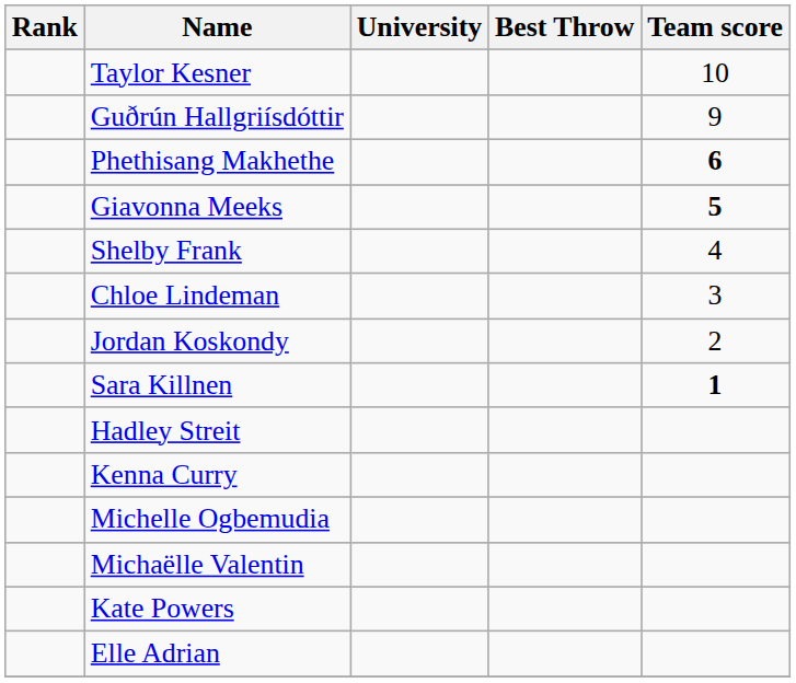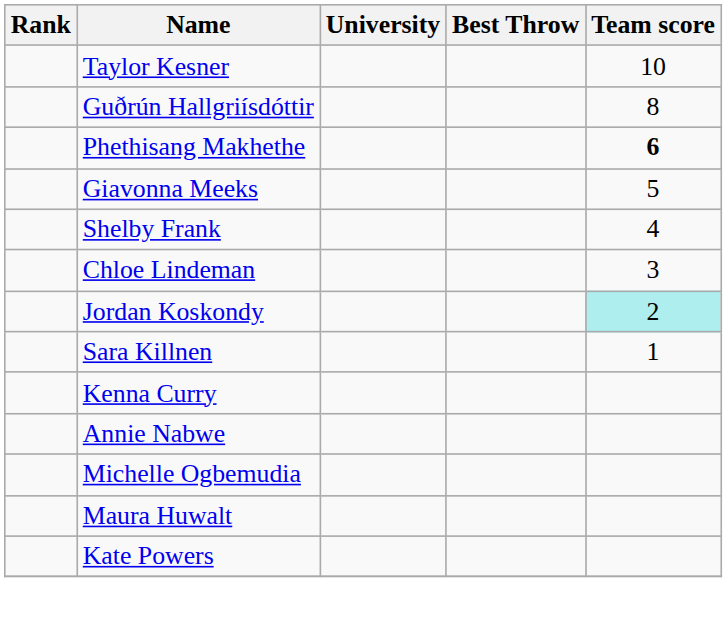 <table class="wikitable sortable" style="text-align:center">
 <tr>
 <th>Rank</th>
 <th>Name</th>
 <th>University</th>
 <th>Best Throw</th>
 <th>Team score</th>
 </tr>
 <tr>
 <td></td>
 <td align=left> <a href='#'>Taylor Kesner</a></td>
 <td></td>
 <td><strong></strong></td>
 <td>10 </td>
 </tr>
 <tr>
 <td></td>
 <td align=left> <a href='#'>Guðrún Hallgriísdóttir</a></td>
 <td></td>
 <td><strong></strong></td>
-<td>9 </td>
+<td>8 </td>
 </tr>
 <tr>
 <td></td>
 <td align=left> <a href='#'>Phethisang Makhethe</a></td>
 <td></td>
 <td><strong></strong></td>
 <td><strong>6</strong></td>
 </tr>
 <tr>
 <td></td>
 <td align=left> <a href='#'>Giavonna Meeks</a></td>
 <td></td>
 <td><strong></strong></td>
-<td><strong>5</strong></td>
+<td>5</td>
 </tr>
 <tr>
 <td></td>
 <td align=left> <a href='#'>Shelby Frank</a></td>
 <td></td>
 <td><strong></strong></td>
 <td>4</td>
 </tr>
 <tr>
 <td></td>
 <td align=left> <a href='#'>Chloe Lindeman</a></td>
 <td></td>
 <td><strong></strong></td>
 <td>3</td>
 </tr>
 <tr>
 <td></td>
 <td align=left> <a href='#'>Jordan Koskondy</a></td>
 <td></td>
 <td><strong></strong></td>
-<td>2 </td>
+<td style="background: paleturquoise;">2 </td>
 </tr>
 <tr>
 <td></td>
 <td align=left> <a href='#'>Sara Killnen</a></td>
 <td></td>
 <td><strong></strong></td>
-<td><strong>1</strong></td>
+<td>1</td>
 </tr>
 <tr>
 <td></td>
-<td align=left> <a href='#'>Hadley Streit</a></td>
+<td align=left> <a href='#'>Kenna Curry</a></td>
 <td></td>
 <td><strong></strong></td>
 <td></td>
 </tr>
 <tr>
 <td></td>
-<td align=left> <a href='#'>Kenna Curry</a></td>
+<td align=left> <a href='#'>Annie Nabwe</a></td>
 <td></td>
 <td><strong></strong></td>
 <td></td>
 </tr>
 <tr>
 <td></td>
 <td align=left> <a href='#'>Michelle Ogbemudia</a></td>
 <td></td>
 <td><strong></strong></td>
 <td></td>
 </tr>
 <tr>
 <td></td>
-<td align=left> <a href='#'>Michaëlle Valentin</a></td>
+<td align=left> <a href='#'>Maura Huwalt</a></td>
 <td></td>
 <td><strong></strong></td>
 <td></td>
 </tr>
 <tr>
 <td></td>
 <td align=left> <a href='#'>Kate Powers</a></td>
 <td></td>
 <td><strong></strong></td>
 <td></td>
 </tr>
 <tr>
-<td></td>
-<td align=left> <a href='#'>Elle Adrian</a></td>
-<td></td>
-<td><strong></strong></td>
-<td></td>
-</tr>
-<tr>
 </tr>
 </table>
